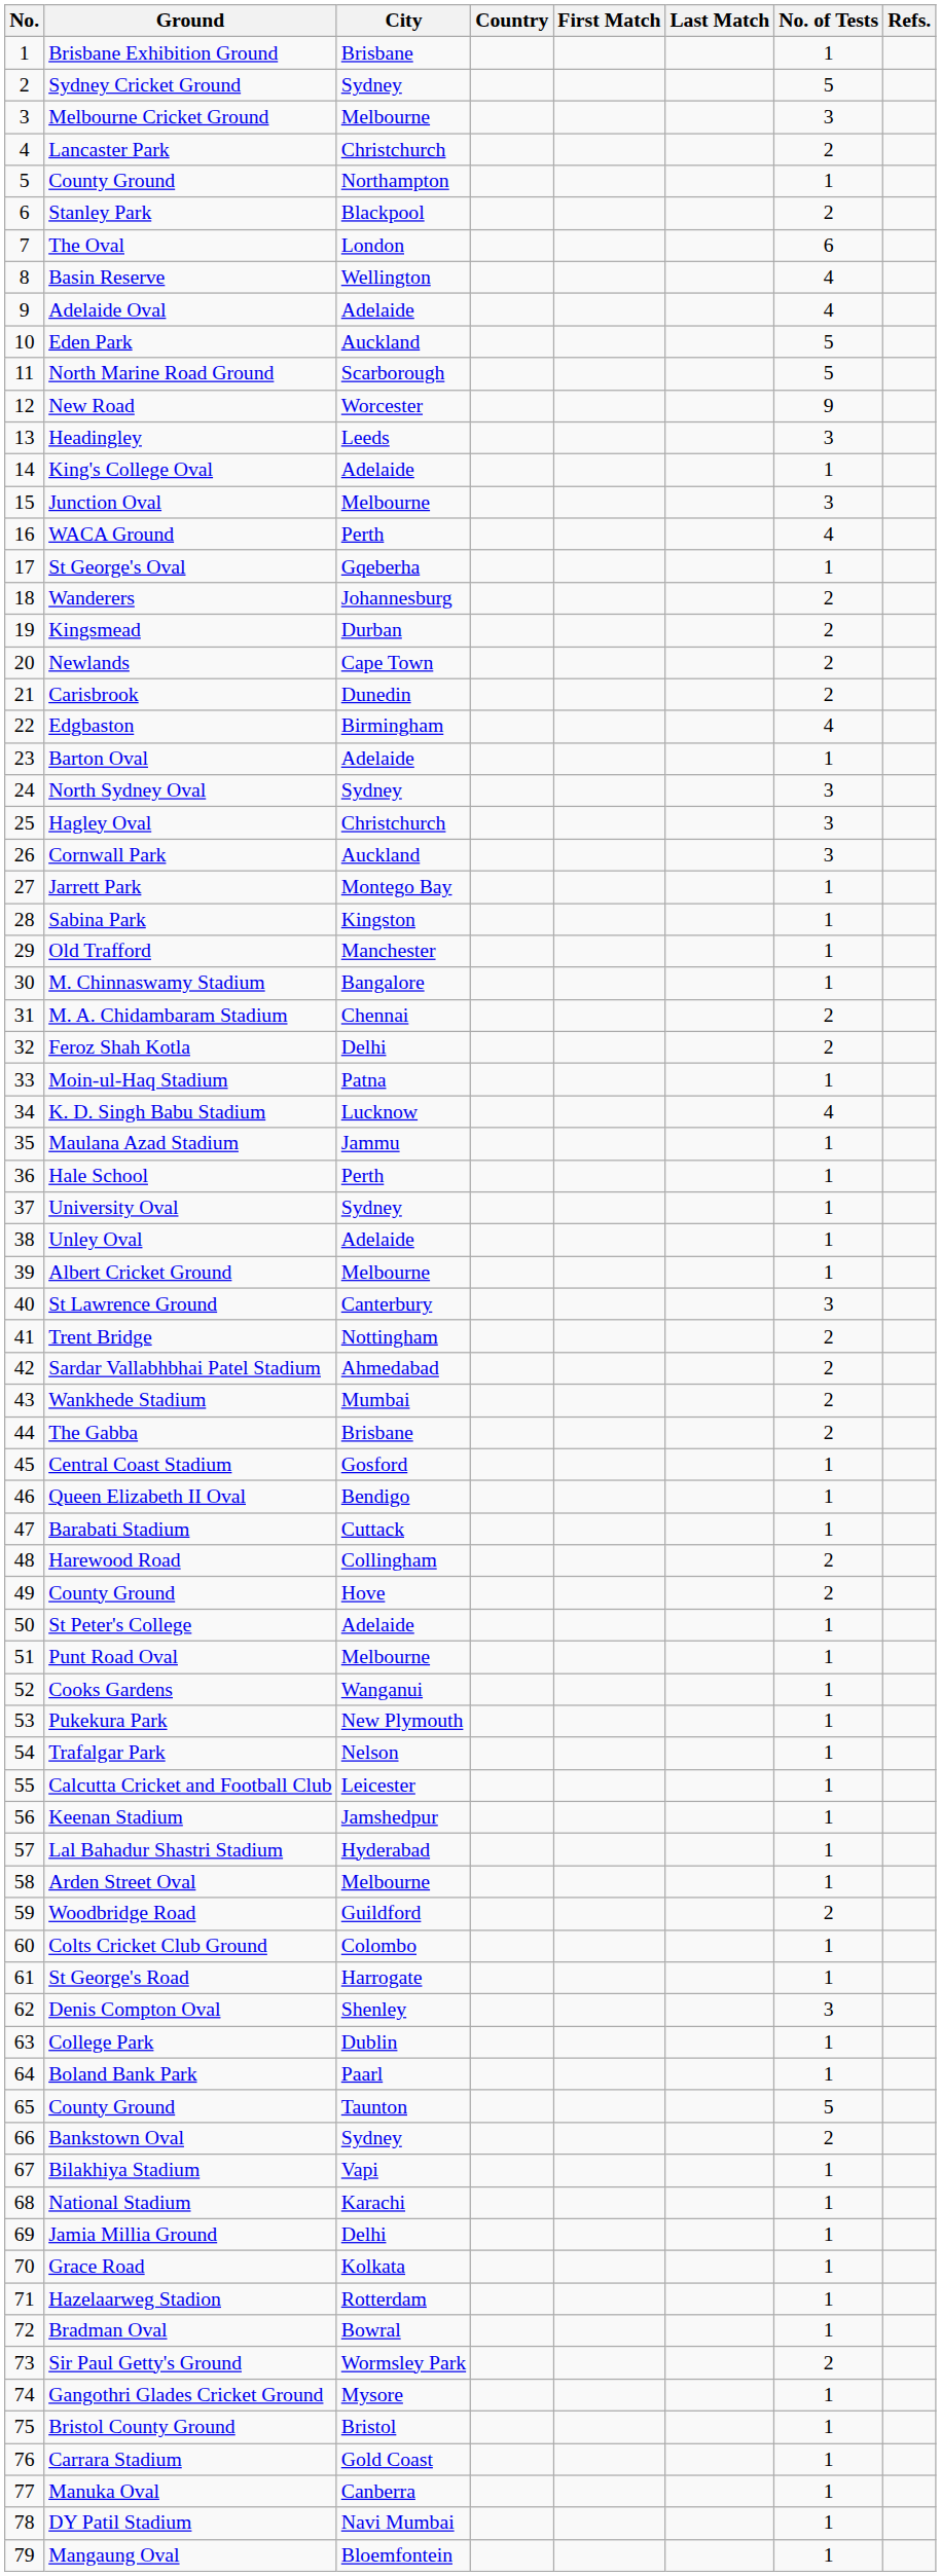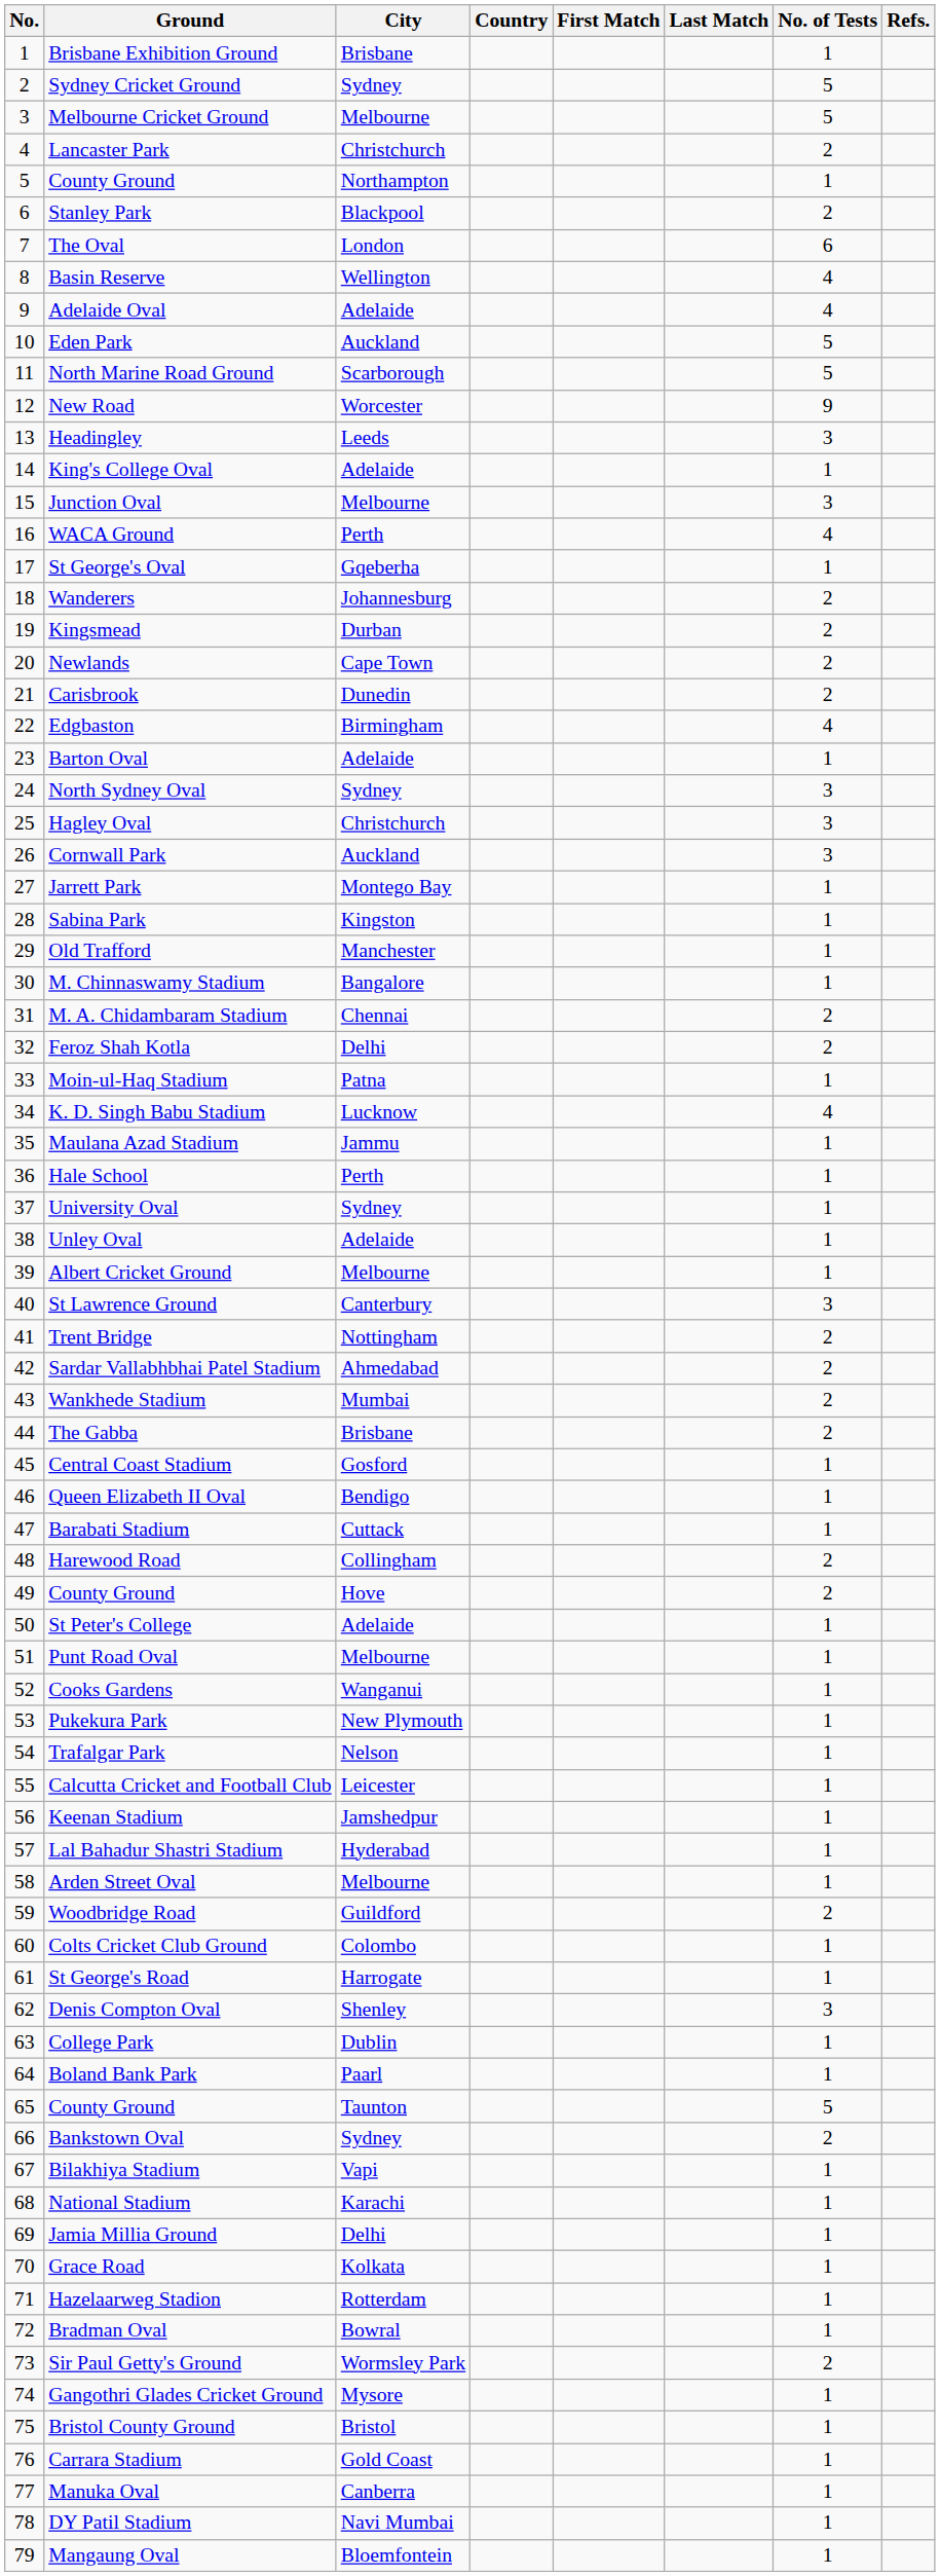 <table class="wikitable sortable" style="text-align:center">
 <tr>
 <th>No.</th>
 <th>Ground</th>
 <th>City</th>
 <th>Country</th>
 <th>First Match</th>
 <th>Last Match</th>
 <th>No. of Tests</th>
 <th class="unsortable">Refs.</th>
 </tr>
 <tr>
 <td>1</td>
 <td align=left><a href='#'>Brisbane Exhibition Ground</a></td>
 <td align=left><a href='#'>Brisbane</a></td>
 <td align=left></td>
 <td></td>
 <td></td>
 <td>1</td>
 <td></td>
 </tr>
 <tr>
 <td>2</td>
 <td align=left><a href='#'>Sydney Cricket Ground</a></td>
 <td align=left><a href='#'>Sydney</a></td>
 <td align=left></td>
 <td></td>
 <td></td>
 <td>5</td>
 <td></td>
 </tr>
 <tr>
 <td>3</td>
 <td align=left><a href='#'>Melbourne Cricket Ground</a></td>
 <td align=left><a href='#'>Melbourne</a></td>
 <td align=left></td>
 <td></td>
 <td></td>
-<td>3</td>
+<td>5</td>
 <td></td>
 </tr>
 <tr>
 <td>4</td>
 <td align=left><a href='#'>Lancaster Park</a></td>
 <td align=left><a href='#'>Christchurch</a></td>
 <td align=left></td>
 <td></td>
 <td></td>
 <td>2</td>
 <td></td>
 </tr>
 <tr>
 <td>5</td>
 <td align=left><a href='#'>County Ground</a></td>
 <td align=left><a href='#'>Northampton</a></td>
 <td align=left></td>
 <td></td>
 <td></td>
 <td>1</td>
 <td></td>
 </tr>
 <tr>
 <td>6</td>
 <td align=left><a href='#'>Stanley Park</a></td>
 <td align=left><a href='#'>Blackpool</a></td>
 <td align=left></td>
 <td></td>
 <td></td>
 <td>2</td>
 <td></td>
 </tr>
 <tr>
 <td>7</td>
 <td align=left><a href='#'>The Oval</a></td>
 <td align=left><a href='#'>London</a></td>
 <td align=left></td>
 <td></td>
 <td></td>
 <td>6</td>
 <td></td>
 </tr>
 <tr>
 <td>8</td>
 <td align=left><a href='#'>Basin Reserve</a></td>
 <td align=left><a href='#'>Wellington</a></td>
 <td align=left></td>
 <td></td>
 <td></td>
 <td>4</td>
 <td></td>
 </tr>
 <tr>
 <td>9</td>
 <td align=left><a href='#'>Adelaide Oval</a></td>
 <td align=left><a href='#'>Adelaide</a></td>
 <td align=left></td>
 <td></td>
 <td></td>
 <td>4</td>
 <td></td>
 </tr>
 <tr>
 <td>10</td>
 <td align=left><a href='#'>Eden Park</a></td>
 <td align=left><a href='#'>Auckland</a></td>
 <td align=left></td>
 <td></td>
 <td></td>
 <td>5</td>
 <td></td>
 </tr>
 <tr>
 <td>11</td>
 <td align=left><a href='#'>North Marine Road Ground</a></td>
 <td align=left><a href='#'>Scarborough</a></td>
 <td align=left></td>
 <td></td>
 <td></td>
 <td>5</td>
 <td></td>
 </tr>
 <tr>
 <td>12</td>
 <td align=left><a href='#'>New Road</a></td>
 <td align=left><a href='#'>Worcester</a></td>
 <td align=left></td>
 <td></td>
 <td></td>
 <td>9</td>
 <td></td>
 </tr>
 <tr>
 <td>13</td>
 <td align=left><a href='#'>Headingley</a></td>
 <td align=left><a href='#'>Leeds</a></td>
 <td align=left></td>
 <td></td>
 <td></td>
 <td>3</td>
 <td></td>
 </tr>
 <tr>
 <td>14</td>
 <td align=left><a href='#'>King's College Oval</a></td>
 <td align=left><a href='#'>Adelaide</a></td>
 <td align=left></td>
 <td></td>
 <td></td>
 <td>1</td>
 <td></td>
 </tr>
 <tr>
 <td>15</td>
 <td align=left><a href='#'>Junction Oval</a></td>
 <td align=left><a href='#'>Melbourne</a></td>
 <td align=left></td>
 <td></td>
 <td></td>
 <td>3</td>
 <td></td>
 </tr>
 <tr>
 <td>16</td>
 <td align=left><a href='#'>WACA Ground</a></td>
 <td align=left><a href='#'>Perth</a></td>
 <td align=left></td>
 <td></td>
 <td></td>
 <td>4</td>
 <td></td>
 </tr>
 <tr>
 <td>17</td>
 <td align=left><a href='#'>St George's Oval</a></td>
 <td align=left><a href='#'>Gqeberha</a></td>
 <td align=left></td>
 <td></td>
 <td></td>
 <td>1</td>
 <td></td>
 </tr>
 <tr align=center>
 <td>18</td>
 <td align=left><a href='#'>Wanderers</a></td>
 <td align=left><a href='#'>Johannesburg</a></td>
 <td align=left></td>
 <td></td>
 <td></td>
 <td>2</td>
 <td></td>
 </tr>
 <tr>
 <td>19</td>
 <td align=left><a href='#'>Kingsmead</a></td>
 <td align=left><a href='#'>Durban</a></td>
 <td align=left></td>
 <td></td>
 <td></td>
 <td>2</td>
 <td></td>
 </tr>
 <tr>
 <td>20</td>
 <td align=left><a href='#'>Newlands</a></td>
 <td align=left><a href='#'>Cape Town</a></td>
 <td align=left></td>
 <td></td>
 <td></td>
 <td>2</td>
 <td></td>
 </tr>
 <tr>
 <td>21</td>
 <td align=left><a href='#'>Carisbrook</a></td>
 <td align=left><a href='#'>Dunedin</a></td>
 <td align=left></td>
 <td></td>
 <td></td>
 <td>2</td>
 <td></td>
 </tr>
 <tr>
 <td>22</td>
 <td align=left><a href='#'>Edgbaston</a></td>
 <td align=left><a href='#'>Birmingham</a></td>
 <td align=left></td>
 <td></td>
 <td></td>
 <td>4</td>
 <td></td>
 </tr>
 <tr>
 <td>23</td>
 <td align=left><a href='#'>Barton Oval</a></td>
 <td align=left><a href='#'>Adelaide</a></td>
 <td align=left></td>
 <td></td>
 <td></td>
 <td>1</td>
 <td></td>
 </tr>
 <tr>
 <td>24</td>
 <td align=left><a href='#'>North Sydney Oval</a></td>
 <td align=left><a href='#'>Sydney</a></td>
 <td align=left></td>
 <td></td>
 <td></td>
 <td>3</td>
 <td></td>
 </tr>
 <tr>
 <td>25</td>
 <td align=left><a href='#'>Hagley Oval</a></td>
 <td align=left><a href='#'>Christchurch</a></td>
 <td align=left></td>
 <td></td>
 <td></td>
 <td>3</td>
 <td></td>
 </tr>
 <tr>
 <td>26</td>
 <td align=left><a href='#'>Cornwall Park</a></td>
 <td align=left><a href='#'>Auckland</a></td>
 <td align=left></td>
 <td></td>
 <td></td>
 <td>3</td>
 <td></td>
 </tr>
 <tr>
 <td>27</td>
 <td align=left><a href='#'>Jarrett Park</a></td>
 <td align=left><a href='#'>Montego Bay</a></td>
 <td align=left></td>
 <td></td>
 <td></td>
 <td>1</td>
 <td></td>
 </tr>
 <tr>
 <td>28</td>
 <td align=left><a href='#'>Sabina Park</a></td>
 <td align=left><a href='#'>Kingston</a></td>
 <td align=left></td>
 <td></td>
 <td></td>
 <td>1</td>
 <td></td>
 </tr>
 <tr>
 <td>29</td>
 <td align=left><a href='#'>Old Trafford</a></td>
 <td align=left><a href='#'>Manchester</a></td>
 <td align=left></td>
 <td></td>
 <td></td>
 <td>1</td>
 <td></td>
 </tr>
 <tr>
 <td>30</td>
 <td align=left><a href='#'>M. Chinnaswamy Stadium</a></td>
 <td align=left><a href='#'>Bangalore</a></td>
 <td align=left></td>
 <td></td>
 <td></td>
 <td>1</td>
 <td></td>
 </tr>
 <tr>
 <td>31</td>
 <td align=left><a href='#'>M. A. Chidambaram Stadium</a></td>
 <td align=left><a href='#'>Chennai</a></td>
 <td align=left></td>
 <td></td>
 <td></td>
 <td>2</td>
 <td></td>
 </tr>
 <tr>
 <td>32</td>
 <td align=left><a href='#'>Feroz Shah Kotla</a></td>
 <td align=left><a href='#'>Delhi</a></td>
 <td align=left></td>
 <td></td>
 <td></td>
 <td>2</td>
 <td></td>
 </tr>
 <tr>
 <td>33</td>
 <td align=left><a href='#'>Moin-ul-Haq Stadium</a></td>
 <td align=left><a href='#'>Patna</a></td>
 <td align=left></td>
 <td></td>
 <td></td>
 <td>1</td>
 <td></td>
 </tr>
 <tr>
 <td>34</td>
 <td align=left><a href='#'>K. D. Singh Babu Stadium</a></td>
 <td align=left><a href='#'>Lucknow</a></td>
 <td align=left></td>
 <td></td>
 <td></td>
 <td>4</td>
 <td></td>
 </tr>
 <tr>
 <td>35</td>
 <td align=left><a href='#'>Maulana Azad Stadium</a></td>
 <td align=left><a href='#'>Jammu</a></td>
 <td align=left></td>
 <td></td>
 <td></td>
 <td>1</td>
 <td></td>
 </tr>
 <tr>
 <td>36</td>
 <td align=left><a href='#'>Hale School</a></td>
 <td align=left><a href='#'>Perth</a></td>
 <td align=left></td>
 <td></td>
 <td></td>
 <td>1</td>
 <td></td>
 </tr>
 <tr>
 <td>37</td>
 <td align=left><a href='#'>University Oval</a></td>
 <td align=left><a href='#'>Sydney</a></td>
 <td align=left></td>
 <td></td>
 <td></td>
 <td>1</td>
 <td></td>
 </tr>
 <tr>
 <td>38</td>
 <td align=left><a href='#'>Unley Oval</a></td>
 <td align=left><a href='#'>Adelaide</a></td>
 <td align=left></td>
 <td></td>
 <td></td>
 <td>1</td>
 <td></td>
 </tr>
 <tr>
 <td>39</td>
 <td align=left><a href='#'>Albert Cricket Ground</a></td>
 <td align=left><a href='#'>Melbourne</a></td>
 <td align=left></td>
 <td></td>
 <td></td>
 <td>1</td>
 <td></td>
 </tr>
 <tr>
 <td>40</td>
 <td align=left><a href='#'>St Lawrence Ground</a></td>
 <td align=left><a href='#'>Canterbury</a></td>
 <td align=left></td>
 <td></td>
 <td></td>
 <td>3</td>
 <td></td>
 </tr>
 <tr>
 <td>41</td>
 <td align=left><a href='#'>Trent Bridge</a></td>
 <td align=left><a href='#'>Nottingham</a></td>
 <td align=left></td>
 <td></td>
 <td></td>
 <td>2</td>
 <td></td>
 </tr>
 <tr>
 <td>42</td>
 <td align=left><a href='#'>Sardar Vallabhbhai Patel Stadium</a></td>
 <td align=left><a href='#'>Ahmedabad</a></td>
 <td align=left></td>
 <td></td>
 <td></td>
 <td>2</td>
 <td></td>
 </tr>
 <tr>
 <td>43</td>
 <td align=left><a href='#'>Wankhede Stadium</a></td>
 <td align=left><a href='#'>Mumbai</a></td>
 <td align=left></td>
 <td></td>
 <td></td>
 <td>2</td>
 <td></td>
 </tr>
 <tr>
 <td>44</td>
 <td align=left><a href='#'>The Gabba</a></td>
 <td align=left><a href='#'>Brisbane</a></td>
 <td align=left></td>
 <td></td>
 <td></td>
 <td>2</td>
 <td></td>
 </tr>
 <tr>
 <td>45</td>
 <td align=left><a href='#'>Central Coast Stadium</a></td>
 <td align=left><a href='#'>Gosford</a></td>
 <td align=left></td>
 <td></td>
 <td></td>
 <td>1</td>
 <td></td>
 </tr>
 <tr>
 <td>46</td>
 <td align=left><a href='#'>Queen Elizabeth II Oval</a></td>
 <td align=left><a href='#'>Bendigo</a></td>
 <td align=left></td>
 <td></td>
 <td></td>
 <td>1</td>
 <td></td>
 </tr>
 <tr>
 <td>47</td>
 <td align=left><a href='#'>Barabati Stadium</a></td>
 <td align=left><a href='#'>Cuttack</a></td>
 <td align=left></td>
 <td></td>
 <td></td>
 <td>1</td>
 <td></td>
 </tr>
 <tr>
 <td>48</td>
 <td align=left><a href='#'>Harewood Road</a></td>
 <td align=left><a href='#'>Collingham</a></td>
 <td align=left></td>
 <td></td>
 <td></td>
 <td>2</td>
 <td></td>
 </tr>
 <tr>
 <td>49</td>
 <td align=left><a href='#'>County Ground</a></td>
 <td align=left><a href='#'>Hove</a></td>
 <td align=left></td>
 <td></td>
 <td></td>
 <td>2</td>
 <td></td>
 </tr>
 <tr>
 <td>50</td>
 <td align=left><a href='#'>St Peter's College</a></td>
 <td align=left><a href='#'>Adelaide</a></td>
 <td align=left></td>
 <td></td>
 <td></td>
 <td>1</td>
 <td></td>
 </tr>
 <tr>
 <td>51</td>
 <td align=left><a href='#'>Punt Road Oval</a></td>
 <td align=left><a href='#'>Melbourne</a></td>
 <td align=left></td>
 <td></td>
 <td></td>
 <td>1</td>
 <td></td>
 </tr>
 <tr>
 <td>52</td>
 <td align=left><a href='#'>Cooks Gardens</a></td>
 <td align=left><a href='#'>Wanganui</a></td>
 <td align=left></td>
 <td></td>
 <td></td>
 <td>1</td>
 <td></td>
 </tr>
 <tr>
 <td>53</td>
 <td align=left><a href='#'>Pukekura Park</a></td>
 <td align=left><a href='#'>New Plymouth</a></td>
 <td align=left></td>
 <td></td>
 <td></td>
 <td>1</td>
 <td></td>
 </tr>
 <tr>
 <td>54</td>
 <td align=left><a href='#'>Trafalgar Park</a></td>
 <td align=left><a href='#'>Nelson</a></td>
 <td align=left></td>
 <td></td>
 <td></td>
 <td>1</td>
 <td></td>
 </tr>
 <tr>
 <td>55</td>
 <td align=left><a href='#'>Calcutta Cricket and Football Club</a></td>
 <td align=left><a href='#'>Leicester</a></td>
 <td align=left></td>
 <td></td>
 <td></td>
 <td>1</td>
 <td></td>
 </tr>
 <tr>
 <td>56</td>
 <td align=left><a href='#'>Keenan Stadium</a></td>
 <td align=left><a href='#'>Jamshedpur</a></td>
 <td align=left></td>
 <td></td>
 <td></td>
 <td>1</td>
 <td></td>
 </tr>
 <tr>
 <td>57</td>
 <td align=left><a href='#'>Lal Bahadur Shastri Stadium</a></td>
 <td align=left><a href='#'>Hyderabad</a></td>
 <td align=left></td>
 <td></td>
 <td></td>
 <td>1</td>
 <td></td>
 </tr>
 <tr>
 <td>58</td>
 <td align=left><a href='#'>Arden Street Oval</a></td>
 <td align=left><a href='#'>Melbourne</a></td>
 <td align=left></td>
 <td></td>
 <td></td>
 <td>1</td>
 <td></td>
 </tr>
 <tr>
 <td>59</td>
 <td align=left><a href='#'>Woodbridge Road</a></td>
 <td align=left><a href='#'>Guildford</a></td>
 <td align=left></td>
 <td></td>
 <td></td>
 <td>2</td>
 <td></td>
 </tr>
 <tr>
 <td>60</td>
 <td align=left><a href='#'>Colts Cricket Club Ground</a></td>
 <td align=left><a href='#'>Colombo</a></td>
 <td align=left></td>
 <td></td>
 <td></td>
 <td>1</td>
 <td></td>
 </tr>
 <tr>
 <td>61</td>
 <td align=left><a href='#'>St George's Road</a></td>
 <td align=left><a href='#'>Harrogate</a></td>
 <td align=left></td>
 <td></td>
 <td></td>
 <td>1</td>
 <td></td>
 </tr>
 <tr>
 <td>62</td>
 <td align=left><a href='#'>Denis Compton Oval</a></td>
 <td align=left><a href='#'>Shenley</a></td>
 <td align=left></td>
 <td></td>
 <td></td>
 <td>3</td>
 <td></td>
 </tr>
 <tr>
 <td>63</td>
 <td align=left><a href='#'>College Park</a></td>
 <td align=left><a href='#'>Dublin</a></td>
 <td align=left></td>
 <td></td>
 <td></td>
 <td>1</td>
 <td></td>
 </tr>
 <tr>
 <td>64</td>
 <td align=left><a href='#'>Boland Bank Park</a></td>
 <td align=left><a href='#'>Paarl</a></td>
 <td align=left></td>
 <td></td>
 <td></td>
 <td>1</td>
 <td></td>
 </tr>
 <tr>
 <td>65</td>
 <td align=left><a href='#'> County Ground</a></td>
 <td align=left><a href='#'>Taunton</a></td>
 <td align=left></td>
 <td></td>
 <td></td>
 <td>5</td>
 <td></td>
 </tr>
 <tr>
 <td>66</td>
 <td align=left><a href='#'>Bankstown Oval</a></td>
 <td align=left><a href='#'>Sydney</a></td>
 <td align=left></td>
 <td></td>
 <td></td>
 <td>2</td>
 <td></td>
 </tr>
 <tr>
 <td>67</td>
 <td align=left><a href='#'>Bilakhiya Stadium</a></td>
 <td align=left><a href='#'>Vapi</a></td>
 <td align=left></td>
 <td></td>
 <td></td>
 <td>1</td>
 <td></td>
 </tr>
 <tr>
 <td>68</td>
 <td align=left><a href='#'>National Stadium</a></td>
 <td align=left><a href='#'>Karachi</a></td>
 <td align=left></td>
 <td></td>
 <td></td>
 <td>1</td>
 <td></td>
 </tr>
 <tr>
 <td>69</td>
 <td align=left><a href='#'>Jamia Millia Ground</a></td>
 <td align=left><a href='#'>Delhi</a></td>
 <td align=left></td>
 <td></td>
 <td></td>
 <td>1</td>
 <td></td>
 </tr>
 <tr>
 <td>70</td>
 <td align=left><a href='#'>Grace Road</a></td>
 <td align=left><a href='#'>Kolkata</a></td>
 <td align=left></td>
 <td></td>
 <td></td>
 <td>1</td>
 <td></td>
 </tr>
 <tr>
 <td>71</td>
 <td align=left><a href='#'>Hazelaarweg Stadion</a></td>
 <td align=left><a href='#'>Rotterdam</a></td>
 <td align=left></td>
 <td></td>
 <td></td>
 <td>1</td>
 <td></td>
 </tr>
 <tr>
 <td>72</td>
 <td align=left><a href='#'>Bradman Oval</a></td>
 <td align=left><a href='#'>Bowral</a></td>
 <td align=left></td>
 <td></td>
 <td></td>
 <td>1</td>
 <td></td>
 </tr>
 <tr>
 <td>73</td>
 <td align=left><a href='#'>Sir Paul Getty's Ground</a></td>
 <td align=left><a href='#'>Wormsley Park</a></td>
 <td align=left></td>
 <td></td>
 <td></td>
 <td>2</td>
 <td></td>
 </tr>
 <tr>
 <td>74</td>
 <td align=left><a href='#'>Gangothri Glades Cricket Ground</a></td>
 <td align=left><a href='#'>Mysore</a></td>
 <td align=left></td>
 <td></td>
 <td></td>
 <td>1</td>
 <td></td>
 </tr>
 <tr>
 <td>75</td>
 <td align=left><a href='#'>Bristol County Ground</a></td>
 <td align=left><a href='#'>Bristol</a></td>
 <td align=left></td>
 <td></td>
 <td></td>
 <td>1</td>
 <td></td>
 </tr>
 <tr>
 <td>76</td>
 <td align=left><a href='#'>Carrara Stadium</a></td>
 <td align=left><a href='#'>Gold Coast</a></td>
 <td align=left></td>
 <td></td>
 <td></td>
 <td>1</td>
 <td></td>
 </tr>
 <tr>
 <td>77</td>
 <td align=left><a href='#'>Manuka Oval</a></td>
 <td align=left><a href='#'>Canberra</a></td>
 <td align=left></td>
 <td></td>
 <td></td>
 <td>1</td>
 <td></td>
 </tr>
 <tr>
 <td>78</td>
 <td align=left><a href='#'>DY Patil Stadium</a></td>
 <td align=left><a href='#'>Navi Mumbai</a></td>
 <td align=left></td>
 <td></td>
 <td></td>
 <td>1</td>
 <td></td>
 </tr>
 <tr>
 <td>79</td>
 <td align=left><a href='#'>Mangaung Oval</a></td>
 <td align=left><a href='#'>Bloemfontein</a></td>
 <td align=left></td>
 <td></td>
 <td></td>
 <td>1</td>
 <td></td>
 </tr>
 </table>
